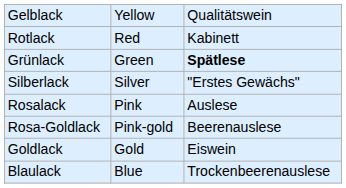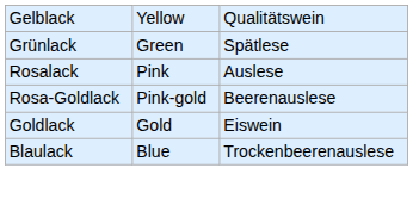 <table class="wikitable">
 <tr style="background:#def;">
 <td>Gelblack</td>
 <td>Yellow</td>
 <td>Qualitätswein</td>
 </tr>
 <tr style="background:#def;">
-<td>Rotlack</td>
-<td>Red</td>
-<td>Kabinett</td>
-</tr>
-<tr style="background:#def;">
 <td>Grünlack</td>
 <td>Green</td>
-<td><strong>Spätlese</strong></td>
-</tr>
-<tr style="background:#def;">
-<td>Silberlack</td>
-<td>Silver</td>
-<td>"Erstes Gewächs"</td>
+<td>Spätlese</td>
 </tr>
 <tr style="background:#def;">
 <td>Rosalack</td>
 <td>Pink</td>
 <td>Auslese</td>
 </tr>
 <tr style="background:#def;">
 <td>Rosa-Goldlack  </td>
 <td>Pink-gold  </td>
 <td>Beerenauslese</td>
 </tr>
 <tr style="background:#def;">
 <td>Goldlack</td>
 <td>Gold</td>
 <td>Eiswein</td>
 </tr>
 <tr style="background:#def;">
 <td>Blaulack</td>
 <td>Blue</td>
 <td>Trockenbeerenauslese  </td>
 </tr>
 </table>
